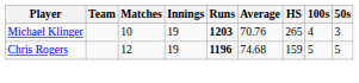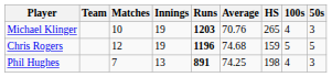 <table class="wikitable">
 <tr>
 <th>Player</th>
 <th>Team</th>
 <th>Matches</th>
 <th>Innings</th>
 <th>Runs</th>
 <th>Average</th>
 <th>HS</th>
 <th>100s</th>
 <th>50s</th>
 </tr>
 <tr>
 <td> <a href='#'>Michael Klinger</a></td>
 <td></td>
 <td>10</td>
 <td>19</td>
 <td><strong>1203</strong></td>
 <td>70.76</td>
 <td>265</td>
 <td>4</td>
 <td>3</td>
 </tr>
 <tr>
 <td> <a href='#'>Chris Rogers</a></td>
 <td></td>
 <td>12</td>
 <td>19</td>
 <td><strong>1196</strong></td>
 <td>74.68</td>
 <td>159</td>
 <td>5</td>
 <td>5</td>
 </tr>
+<tr>
+<td> <a href='#'>Phil Hughes</a></td>
+<td></td>
+<td>7</td>
+<td>13</td>
+<td><strong>891</strong></td>
+<td>74.25</td>
+<td>198</td>
+<td>4</td>
+<td>3</td>
+</tr>
 </table>
